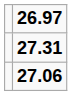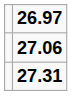 <table class="wikitable">
 <tr>
 <td></td>
 <td align=center><strong>26.97</strong></td>
 </tr>
 <tr>
 <td></td>
-<td align=center><strong>27.31</strong></td>
+<td align=center><strong>27.06</strong></td>
 </tr>
 <tr>
 <td></td>
-<td align=center><strong>27.06</strong></td>
+<td align=center><strong>27.31</strong></td>
 </tr>
 </table>
